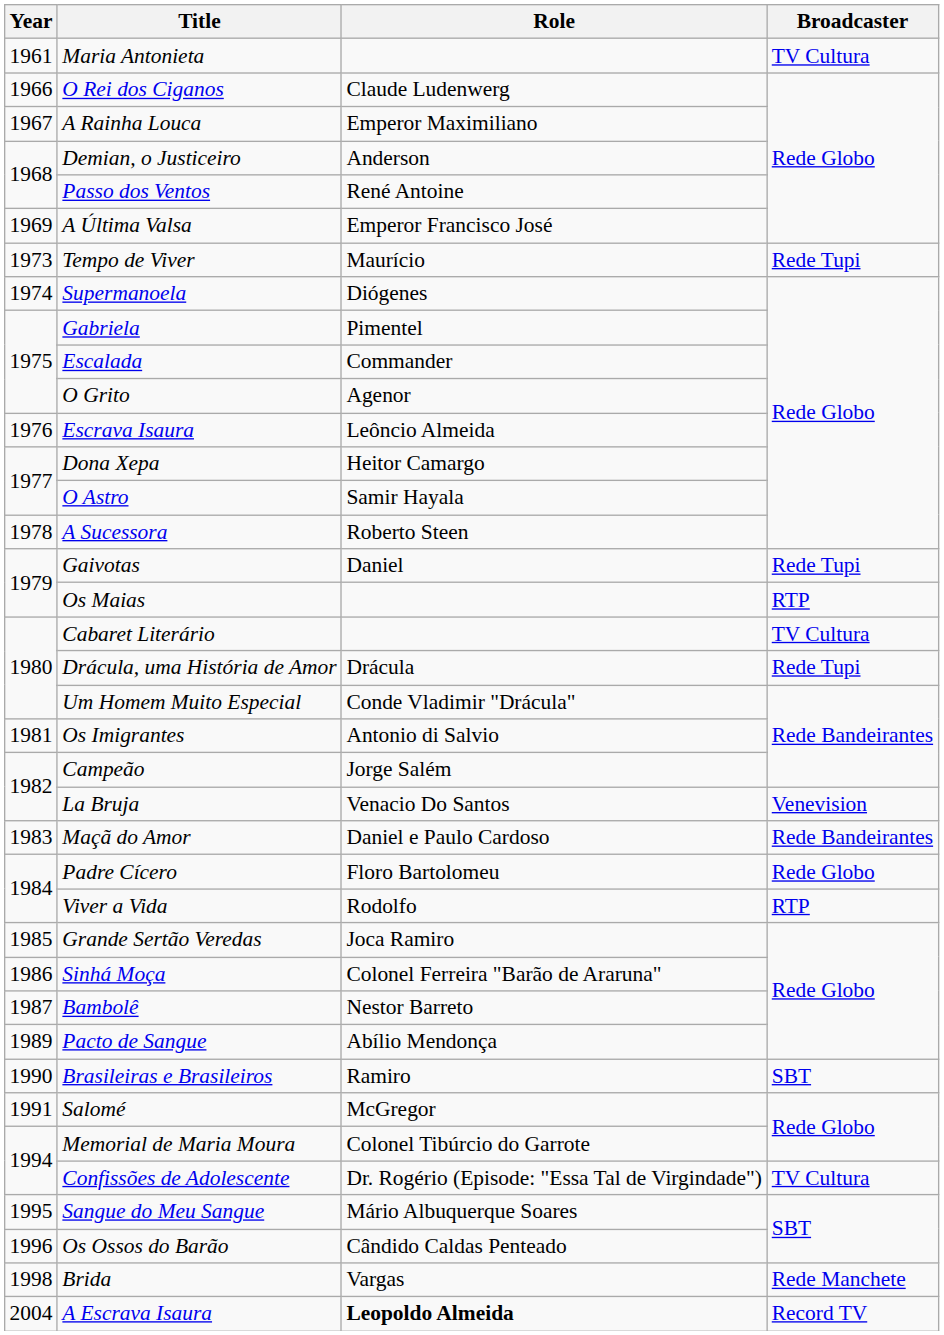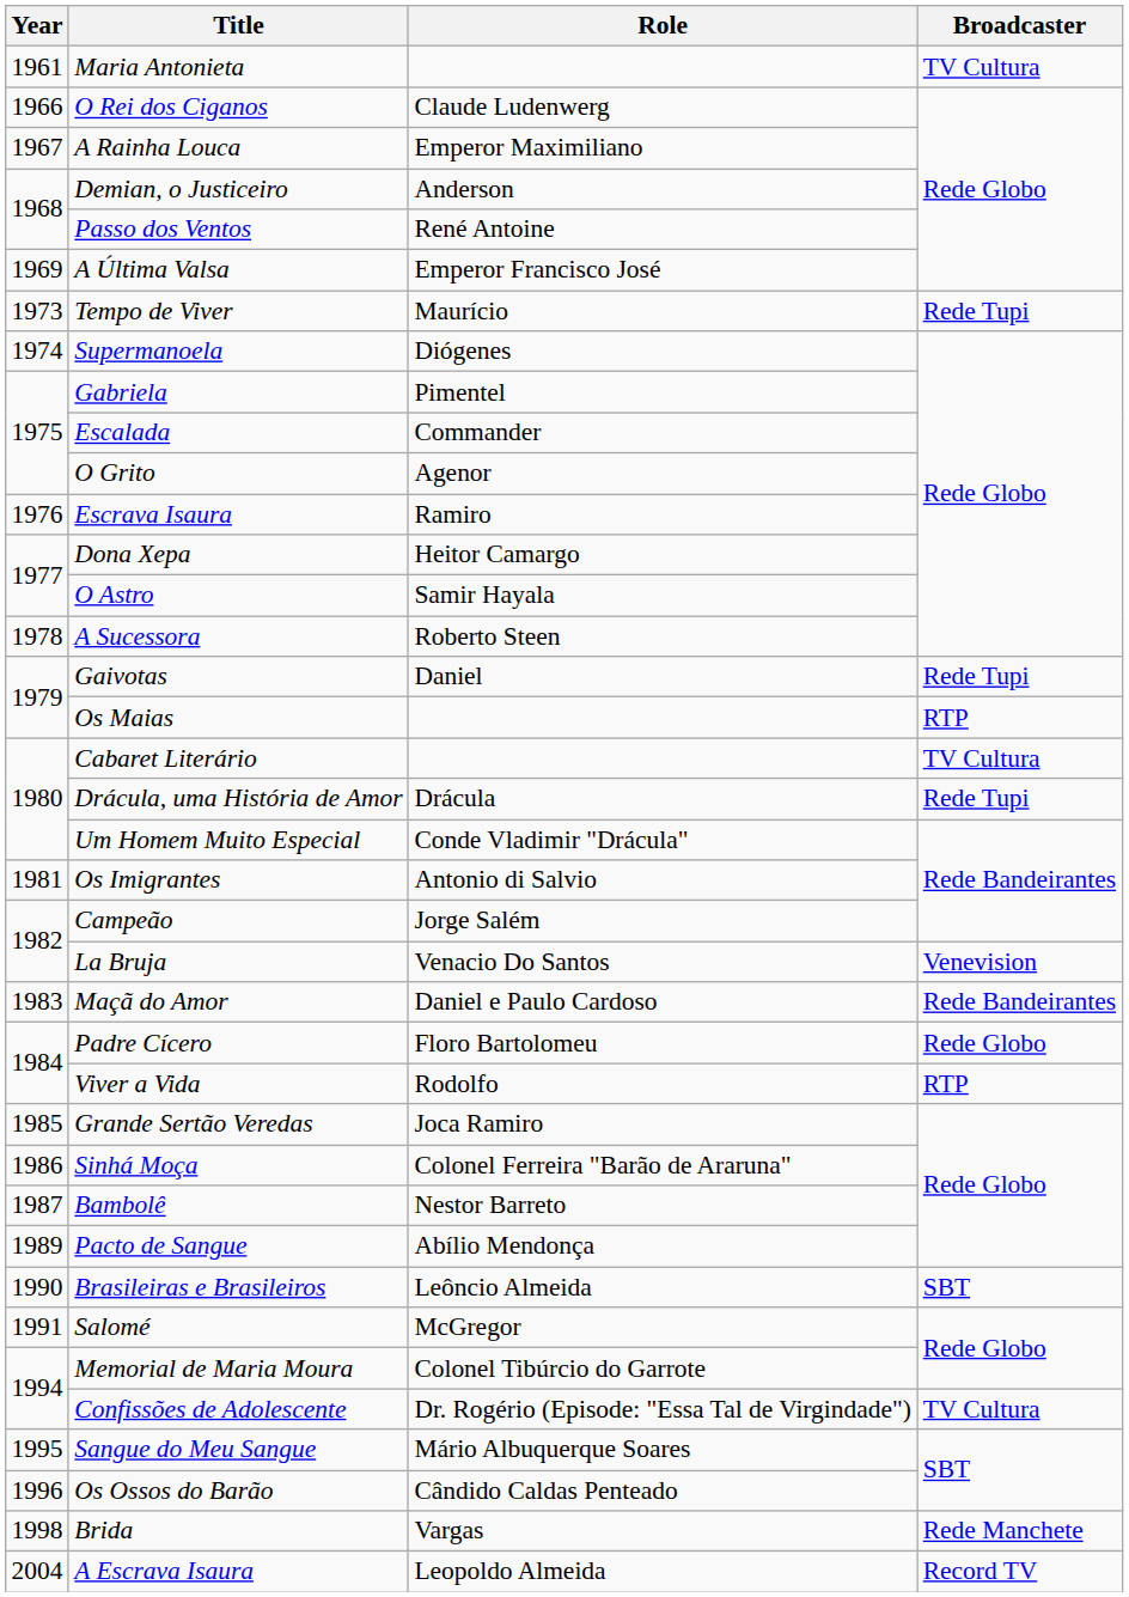 <table class="wikitable">
 <tr>
 <th>Year</th>
 <th>Title</th>
 <th>Role</th>
 <th>Broadcaster</th>
 </tr>
 <tr>
 <td>1961</td>
 <td><em>Maria Antonieta</em></td>
 <td></td>
 <td><a href='#'>TV Cultura</a></td>
 </tr>
 <tr>
 <td>1966</td>
 <td><em><a href='#'>O Rei dos Ciganos</a></em></td>
 <td>Claude Ludenwerg</td>
 <td rowspan="5"><a href='#'>Rede Globo</a></td>
 </tr>
 <tr>
 <td>1967</td>
 <td><em>A Rainha Louca</em></td>
 <td>Emperor Maximiliano</td>
 </tr>
 <tr>
 <td rowspan="2">1968</td>
 <td><em>Demian, o Justiceiro</em></td>
 <td>Anderson</td>
 </tr>
 <tr>
 <td><em><a href='#'>Passo dos Ventos</a></em></td>
 <td>René Antoine</td>
 </tr>
 <tr>
 <td>1969</td>
 <td><em>A Última Valsa</em></td>
 <td>Emperor Francisco José</td>
 </tr>
 <tr>
 <td>1973</td>
 <td><em>Tempo de Viver</em></td>
 <td>Maurício</td>
 <td><a href='#'>Rede Tupi</a></td>
 </tr>
 <tr>
 <td>1974</td>
 <td><em><a href='#'>Supermanoela</a></em></td>
 <td>Diógenes</td>
 <td rowspan="8"><a href='#'>Rede Globo</a></td>
 </tr>
 <tr>
 <td rowspan="3">1975</td>
 <td><em><a href='#'>Gabriela</a></em></td>
 <td>Pimentel</td>
 </tr>
 <tr>
 <td><em><a href='#'>Escalada</a></em></td>
 <td>Commander</td>
 </tr>
 <tr>
 <td><em>O Grito</em></td>
 <td>Agenor</td>
 </tr>
 <tr>
 <td>1976</td>
 <td><em><a href='#'>Escrava Isaura</a></em></td>
-<td>Leôncio Almeida</td>
+<td>Ramiro</td>
 </tr>
 <tr>
 <td rowspan="2">1977</td>
 <td><em>Dona Xepa</em></td>
 <td>Heitor Camargo</td>
 </tr>
 <tr>
 <td><em><a href='#'>O Astro</a></em></td>
 <td>Samir Hayala</td>
 </tr>
 <tr>
 <td>1978</td>
 <td><em><a href='#'>A Sucessora</a></em></td>
 <td>Roberto Steen</td>
 </tr>
 <tr>
 <td rowspan="2">1979</td>
 <td><em>Gaivotas</em></td>
 <td>Daniel</td>
 <td><a href='#'>Rede Tupi</a></td>
 </tr>
 <tr>
 <td><em>Os Maias</em></td>
 <td></td>
 <td><a href='#'>RTP</a></td>
 </tr>
 <tr>
 <td rowspan="3">1980</td>
 <td><em>Cabaret Literário</em></td>
 <td></td>
 <td><a href='#'>TV Cultura</a></td>
 </tr>
 <tr>
 <td><em>Drácula, uma História de Amor</em></td>
 <td>Drácula</td>
 <td><a href='#'>Rede Tupi</a></td>
 </tr>
 <tr>
 <td><em>Um Homem Muito Especial</em></td>
 <td>Conde Vladimir "Drácula"</td>
 <td rowspan="3"><a href='#'>Rede Bandeirantes</a></td>
 </tr>
 <tr>
 <td>1981</td>
 <td><em>Os Imigrantes</em></td>
 <td>Antonio di Salvio</td>
 </tr>
 <tr>
 <td rowspan="2">1982</td>
 <td><em>Campeão</em></td>
 <td>Jorge Salém</td>
 </tr>
 <tr>
 <td><em>La Bruja</em></td>
 <td>Venacio Do Santos</td>
 <td><a href='#'>Venevision</a></td>
 </tr>
 <tr>
 <td>1983</td>
 <td><em>Maçã do Amor</em></td>
 <td>Daniel e Paulo Cardoso</td>
 <td><a href='#'>Rede Bandeirantes</a></td>
 </tr>
 <tr>
 <td rowspan="2">1984</td>
 <td><em>Padre Cícero</em></td>
 <td>Floro Bartolomeu</td>
 <td><a href='#'>Rede Globo</a></td>
 </tr>
 <tr>
 <td><em>Viver a Vida</em></td>
 <td>Rodolfo</td>
 <td><a href='#'>RTP</a></td>
 </tr>
 <tr>
 <td>1985</td>
 <td><em>Grande Sertão Veredas</em></td>
 <td>Joca Ramiro</td>
 <td rowspan="4"><a href='#'>Rede Globo</a></td>
 </tr>
 <tr>
 <td>1986</td>
 <td><em><a href='#'>Sinhá Moça</a></em></td>
 <td>Colonel Ferreira "Barão de Araruna"</td>
 </tr>
 <tr>
 <td>1987</td>
 <td><em><a href='#'>Bambolê</a></em></td>
 <td>Nestor Barreto</td>
 </tr>
 <tr>
 <td>1989</td>
 <td><em><a href='#'>Pacto de Sangue</a></em></td>
 <td>Abílio Mendonça</td>
 </tr>
 <tr>
 <td>1990</td>
 <td><em><a href='#'>Brasileiras e Brasileiros</a></em></td>
-<td>Ramiro</td>
+<td>Leôncio Almeida</td>
 <td><a href='#'>SBT</a></td>
 </tr>
 <tr>
 <td>1991</td>
 <td><em>Salomé</em></td>
 <td>McGregor</td>
 <td rowspan="2"><a href='#'>Rede Globo</a></td>
 </tr>
 <tr>
 <td rowspan="2">1994</td>
 <td><em>Memorial de Maria Moura</em></td>
 <td>Colonel Tibúrcio do Garrote</td>
 </tr>
 <tr>
 <td><em><a href='#'>Confissões de Adolescente</a></em></td>
 <td>Dr. Rogério  (Episode: "Essa Tal de Virgindade")</td>
 <td><a href='#'>TV Cultura</a></td>
 </tr>
 <tr>
 <td>1995</td>
 <td><em><a href='#'>Sangue do Meu Sangue</a></em></td>
 <td>Mário Albuquerque Soares</td>
 <td rowspan="2"><a href='#'>SBT</a></td>
 </tr>
 <tr>
 <td>1996</td>
 <td><em>Os Ossos do Barão</em></td>
 <td>Cândido Caldas Penteado</td>
 </tr>
 <tr>
 <td>1998</td>
 <td><em>Brida</em></td>
 <td>Vargas</td>
 <td><a href='#'>Rede Manchete</a></td>
 </tr>
 <tr>
 <td>2004</td>
 <td><em><a href='#'>A Escrava Isaura</a></em></td>
-<td><strong>Leopoldo Almeida</strong></td>
+<td>Leopoldo Almeida</td>
 <td><a href='#'>Record TV</a></td>
 </tr>
 </table>
